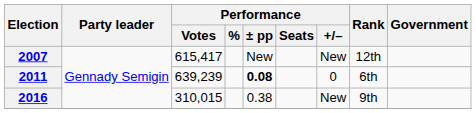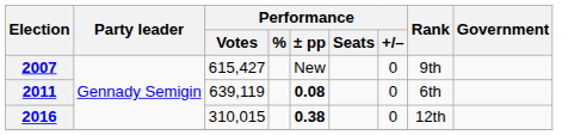 <table class=wikitable style=text-align:center>
 <tr>
 <th rowspan="2"><strong>Election</strong></th>
 <th rowspan="2">Party leader</th>
 <th colspan="5" scope="col">Performance</th>
 <th rowspan="2">Rank</th>
 <th rowspan="2">Government</th>
 </tr>
 <tr>
 <th><strong>Votes</strong></th>
 <th><strong>%</strong></th>
 <th><strong>± pp</strong></th>
 <th><strong>Seats</strong></th>
 <th><strong>+/–</strong></th>
 </tr>
 <tr>
 <th><a href='#'>2007</a></th>
 <td rowspan="3"><a href='#'>Gennady Semigin</a></td>
-<td>615,417</td>
+<td>615,427</td>
 <td></td>
 <td>New</td>
 <td></td>
-<td>New</td>
-<td> 12th</td>
+<td> 0</td>
+<td>9th</td>
 <td></td>
 </tr>
 <tr>
 <th><a href='#'>2011</a></th>
-<td>639,239</td>
+<td>639,119</td>
 <td></td>
 <td><strong> 0.08</strong></td>
 <td></td>
 <td> 0</td>
 <td> 6th</td>
 <td></td>
 </tr>
 <tr>
 <th><a href='#'>2016</a></th>
 <td>310,015</td>
 <td></td>
-<td> 0.38</td>
+<td><strong> 0.38</strong></td>
 <td></td>
-<td>New</td>
-<td>9th</td>
+<td> 0</td>
+<td> 12th</td>
 <td></td>
 </tr>
 <tr>
 </tr>
 </table>
